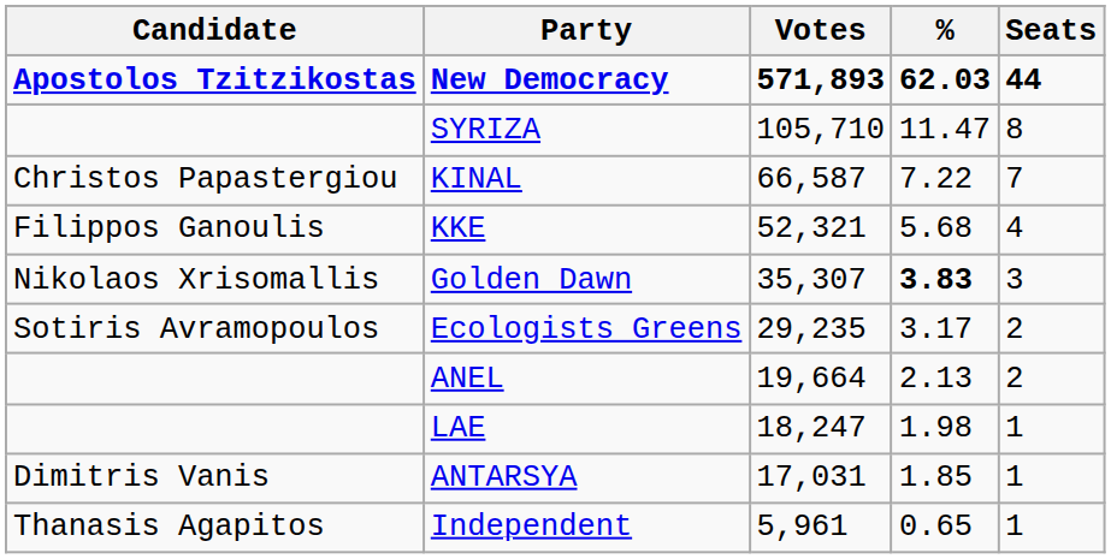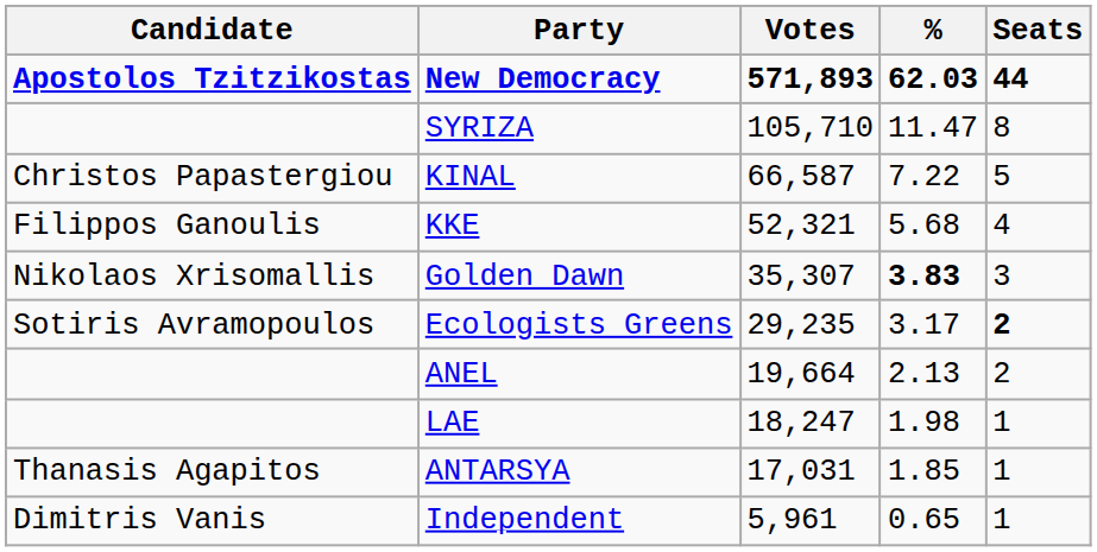 <table class=wikitable>
 <tr>
 <th>Candidate</th>
 <th>Party</th>
 <th>Votes</th>
 <th>%</th>
 <th>Seats</th>
 </tr>
 <tr style="font-weight: bold">
 <td><strong><a href='#'>Apostolos Tzitzikostas</a></strong></td>
 <td><strong><a href='#'>New Democracy</a></strong></td>
 <td><strong>571,893</strong></td>
 <td><strong>62.03</strong></td>
 <td><strong>44</strong></td>
 </tr>
 <tr>
 <td></td>
 <td><a href='#'>SYRIZA</a></td>
 <td>105,710</td>
 <td>11.47</td>
 <td>8</td>
 </tr>
 <tr>
 <td>Christos Papastergiou</td>
 <td><a href='#'>KINAL</a></td>
 <td>66,587</td>
 <td>7.22</td>
-<td>7</td>
+<td>5</td>
 </tr>
 <tr>
 <td>Filippos Ganoulis</td>
 <td><a href='#'>KKE</a></td>
 <td>52,321</td>
 <td>5.68</td>
 <td>4</td>
 </tr>
 <tr>
 <td>Nikolaos Xrisomallis</td>
 <td><a href='#'>Golden Dawn</a></td>
 <td>35,307</td>
 <td><strong>3.83</strong></td>
 <td>3</td>
 </tr>
 <tr>
 <td>Sotiris Avramopoulos</td>
 <td><a href='#'>Ecologists Greens</a></td>
 <td>29,235</td>
 <td>3.17</td>
-<td>2</td>
+<td><strong>2</strong></td>
 </tr>
 <tr>
 <td></td>
 <td><a href='#'>ANEL</a></td>
 <td>19,664</td>
 <td>2.13</td>
 <td>2</td>
 </tr>
 <tr>
 <td></td>
 <td><a href='#'>LAE</a></td>
 <td>18,247</td>
 <td>1.98</td>
 <td>1</td>
 </tr>
 <tr>
-<td>Dimitris Vanis</td>
+<td>Thanasis Agapitos</td>
 <td><a href='#'>ANTARSYA</a></td>
 <td>17,031</td>
 <td>1.85</td>
 <td>1</td>
 </tr>
 <tr>
-<td>Thanasis Agapitos</td>
+<td>Dimitris Vanis</td>
 <td><a href='#'>Independent</a></td>
 <td>5,961</td>
 <td>0.65</td>
 <td>1</td>
 </tr>
 </table>
